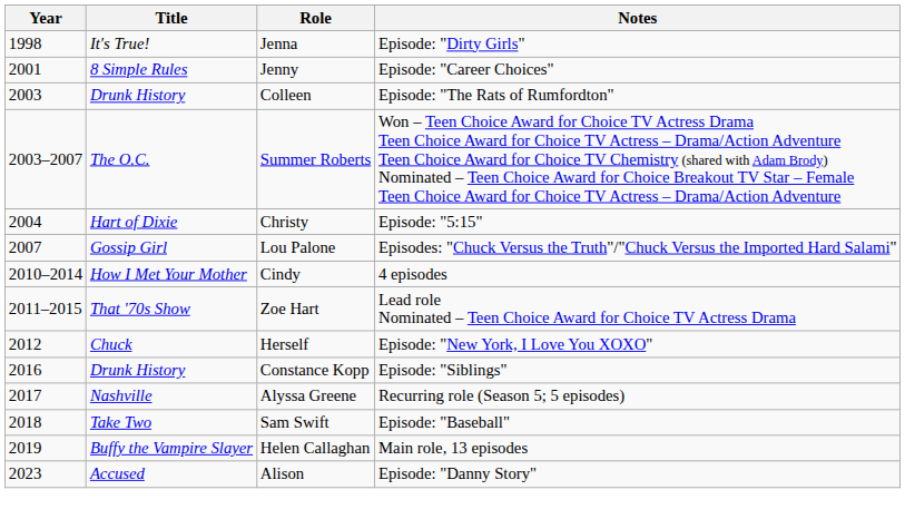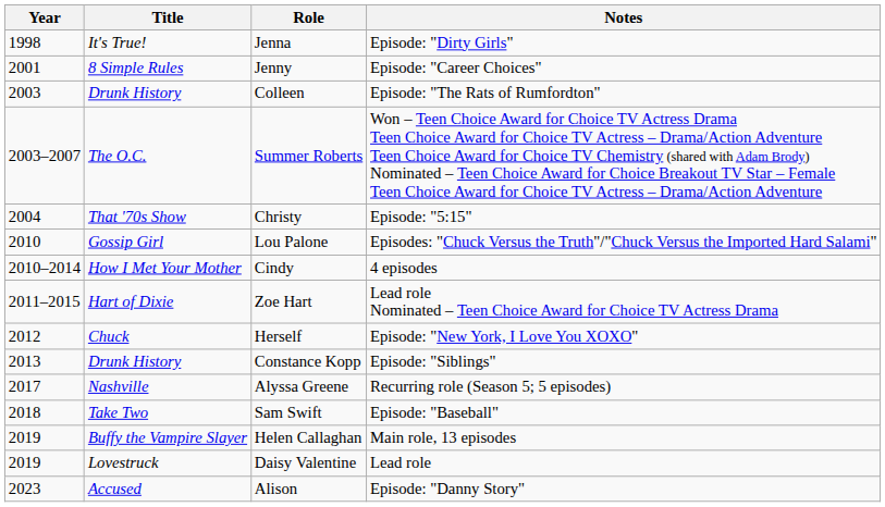 <table class="wikitable sortable">
 <tr>
 <th>Year</th>
 <th>Title</th>
 <th>Role</th>
 <th class="unsortable">Notes</th>
 </tr>
 <tr>
 <td>1998</td>
 <td><em>It's True!</em></td>
 <td>Jenna</td>
 <td>Episode: "<a href='#'>Dirty Girls</a>"</td>
 </tr>
 <tr>
 <td>2001</td>
 <td><em><a href='#'>8 Simple Rules</a></em></td>
 <td>Jenny</td>
 <td>Episode: "Career Choices"</td>
 </tr>
 <tr>
 <td>2003</td>
 <td><em><a href='#'>Drunk History</a></em></td>
 <td>Colleen</td>
 <td>Episode: "The Rats of Rumfordton"</td>
 </tr>
 <tr>
 <td>2003–2007</td>
 <td><em><a href='#'>The O.C.</a></em></td>
 <td><a href='#'>Summer Roberts</a></td>
 <td>Won – <a href='#'>Teen Choice Award for Choice TV Actress Drama</a><br><a href='#'>Teen Choice Award for Choice TV Actress – Drama/Action Adventure</a><br><a href='#'>Teen Choice Award for Choice TV Chemistry</a><small> (shared with <a href='#'>Adam Brody</a>)</small><br>Nominated – <a href='#'>Teen Choice Award for Choice Breakout TV Star – Female</a><br><a href='#'>Teen Choice Award for Choice TV Actress – Drama/Action Adventure</a></td>
 </tr>
 <tr>
 <td>2004</td>
-<td><em><a href='#'>Hart of Dixie</a></em></td>
+<td><em><a href='#'>That '70s Show</a></em></td>
 <td>Christy</td>
 <td>Episode: "5:15"</td>
 </tr>
 <tr>
-<td>2007</td>
+<td>2010</td>
 <td><em><a href='#'>Gossip Girl</a></em></td>
 <td>Lou Palone</td>
 <td>Episodes: "<a href='#'>Chuck Versus the Truth</a>"/"<a href='#'>Chuck Versus the Imported Hard Salami</a>"</td>
 </tr>
 <tr>
 <td>2010–2014</td>
 <td><em><a href='#'>How I Met Your Mother</a></em></td>
 <td>Cindy</td>
 <td>4 episodes</td>
 </tr>
 <tr>
 <td>2011–2015</td>
-<td><em><a href='#'>That '70s Show</a></em></td>
+<td><em><a href='#'>Hart of Dixie</a></em></td>
 <td>Zoe Hart</td>
 <td>Lead role<br>Nominated – <a href='#'>Teen Choice Award for Choice TV Actress Drama</a></td>
 </tr>
 <tr>
 <td>2012</td>
 <td><em><a href='#'>Chuck</a></em></td>
 <td>Herself</td>
 <td>Episode: "<a href='#'>New York, I Love You XOXO</a>"</td>
 </tr>
 <tr>
-<td>2016</td>
+<td>2013</td>
 <td><em><a href='#'>Drunk History</a></em></td>
 <td>Constance Kopp</td>
 <td>Episode: "Siblings"</td>
 </tr>
 <tr>
 <td>2017</td>
 <td><em><a href='#'>Nashville</a></em></td>
 <td>Alyssa Greene</td>
 <td>Recurring role (Season 5; 5 episodes)</td>
 </tr>
 <tr>
 <td>2018</td>
 <td><em><a href='#'>Take Two</a></em></td>
 <td>Sam Swift</td>
 <td>Episode: "Baseball"</td>
 </tr>
 <tr>
 <td>2019</td>
 <td><em><a href='#'>Buffy the Vampire Slayer</a></em></td>
 <td>Helen Callaghan</td>
 <td>Main role, 13 episodes</td>
 </tr>
 <tr>
+<td>2019</td>
+<td><em>Lovestruck</em></td>
+<td>Daisy Valentine</td>
+<td>Lead role</td>
+</tr>
+<tr>
 <td>2023</td>
 <td><em><a href='#'>Accused</a></em></td>
 <td>Alison</td>
 <td>Episode: "Danny Story"</td>
 </tr>
 </table>
